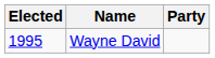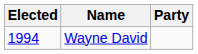 <table class="wikitable">
 <tr>
 <th>Elected</th>
 <th>Name</th>
 <th colspan=2>Party</th>
 </tr>
 <tr>
-<td><a href='#'>1995</a></td>
+<td><a href='#'>1994</a></td>
 <td><a href='#'>Wayne David</a></td>
 <td></td>
 </tr>
 </table>
